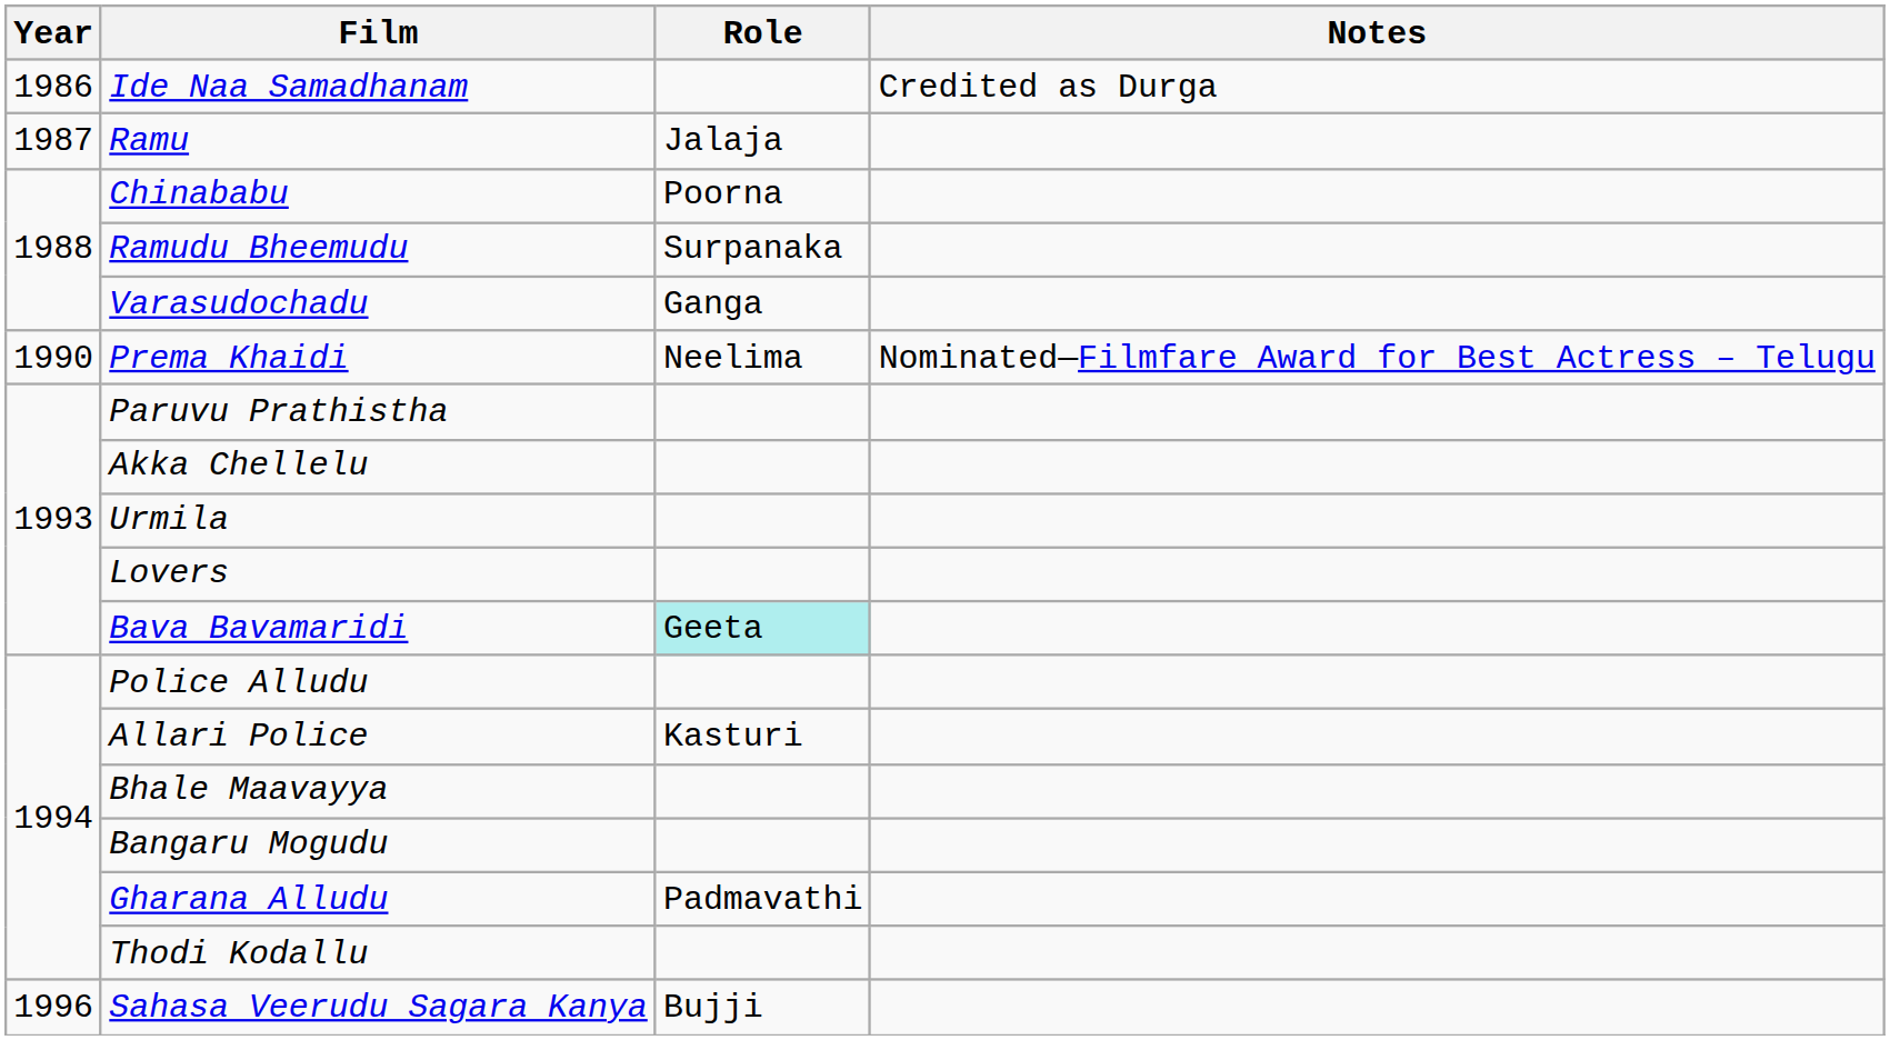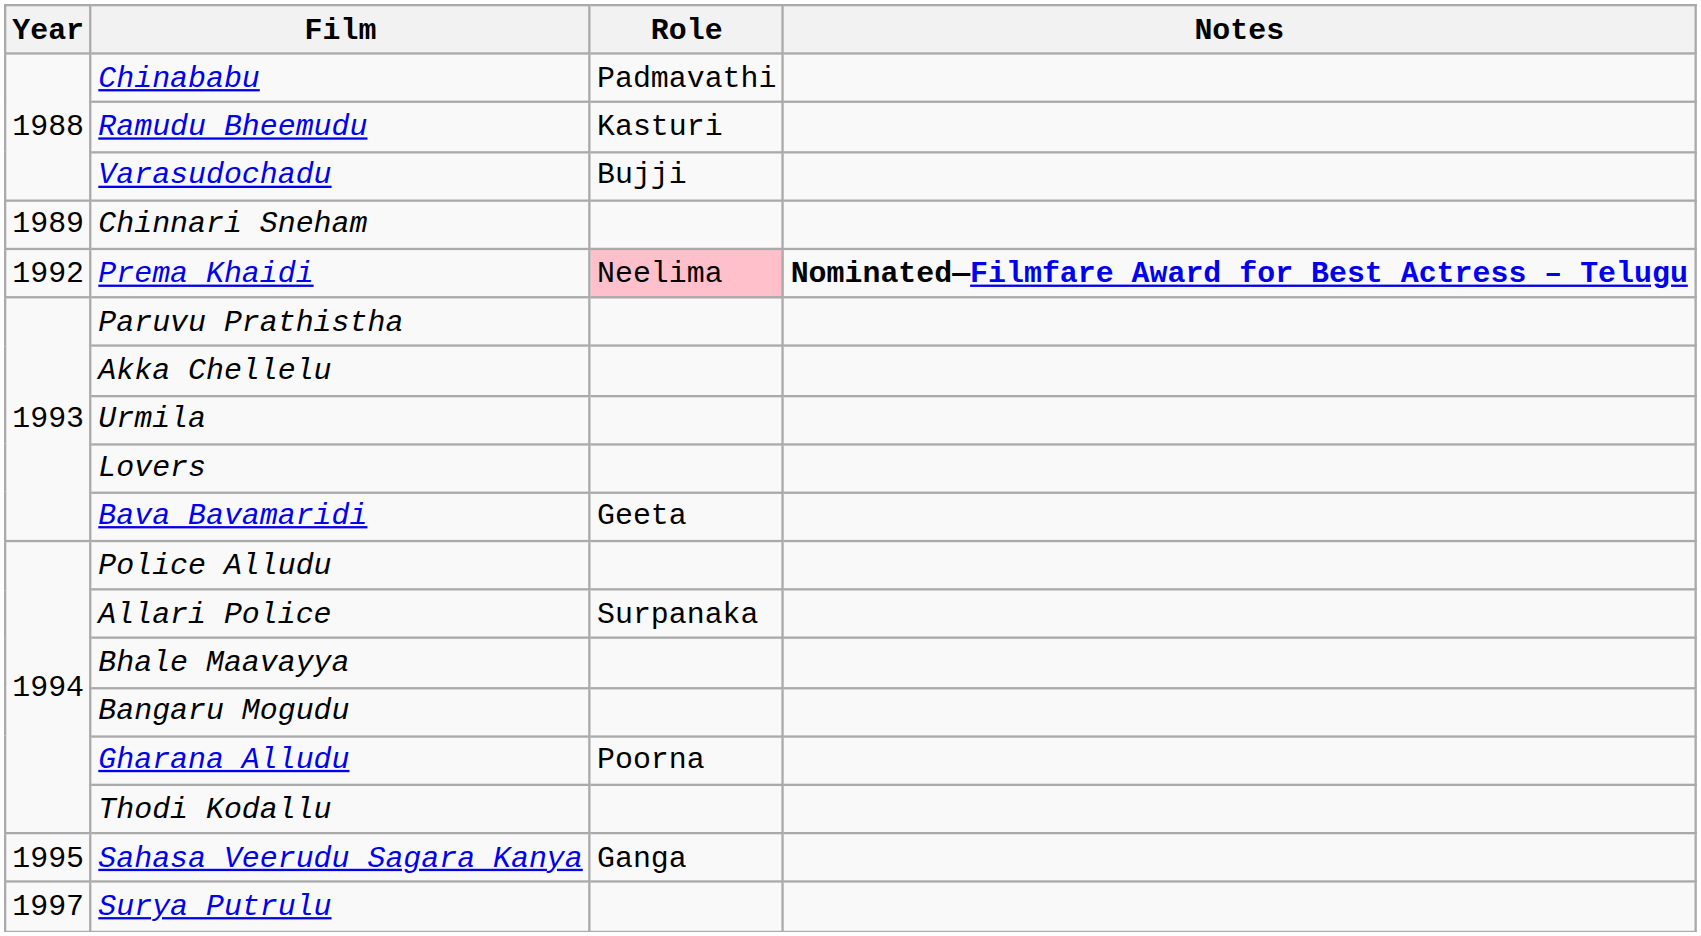 <table class="wikitable sortable">
 <tr>
 <th>Year</th>
 <th>Film</th>
 <th>Role</th>
 <th>Notes</th>
 </tr>
 <tr>
-<td>1986</td>
-<td><em><a href='#'>Ide Naa Samadhanam</a></em></td>
-<td></td>
-<td>Credited as Durga</td>
-</tr>
-<tr>
-<td>1987</td>
-<td><a href='#'><em>Ramu</em></a></td>
-<td>Jalaja</td>
-<td></td>
-</tr>
-<tr>
 <td rowspan="3">1988</td>
 <td><em><a href='#'>Chinababu</a></em></td>
-<td>Poorna</td>
+<td>Padmavathi</td>
 <td></td>
 </tr>
 <tr>
 <td><em><a href='#'>Ramudu Bheemudu</a></em></td>
-<td>Surpanaka</td>
+<td>Kasturi</td>
 </tr>
 <tr>
 <td><em><a href='#'>Varasudochadu</a></em></td>
-<td>Ganga</td>
+<td>Bujji</td>
 <td></td>
 </tr>
 <tr>
-<td>1990</td>
+<td>1989</td>
+<td><em>Chinnari Sneham</em></td>
+<td></td>
+<td></td>
+</tr>
+<tr>
+<td>1992</td>
 <td><em><a href='#'>Prema Khaidi</a></em></td>
-<td>Neelima</td>
-<td>Nominated—<a href='#'>Filmfare Award for Best Actress – Telugu</a></td>
+<td style="background: pink;">Neelima</td>
+<td><strong>Nominated—<a href='#'>Filmfare Award for Best Actress – Telugu</a></strong></td>
 </tr>
 <tr>
 <td rowspan="5">1993</td>
 <td><em>Paruvu Prathistha</em></td>
 <td></td>
 <td></td>
 </tr>
 <tr>
 <td><em>Akka Chellelu </em></td>
 <td></td>
 <td></td>
 </tr>
 <tr>
 <td><em>Urmila</em></td>
 <td></td>
 <td></td>
 </tr>
 <tr>
 <td><em>Lovers</em></td>
 <td></td>
 <td></td>
 </tr>
 <tr>
 <td><em><a href='#'>Bava Bavamaridi</a></em></td>
-<td style="background: paleturquoise;">Geeta</td>
+<td>Geeta</td>
 <td></td>
 </tr>
 <tr>
 <td rowspan="6">1994</td>
 <td><em>Police Alludu</em></td>
 <td></td>
 <td></td>
 </tr>
 <tr>
 <td><em>Allari Police </em></td>
-<td>Kasturi</td>
+<td>Surpanaka</td>
 <td></td>
 </tr>
 <tr>
 <td><em>Bhale Maavayya</em></td>
 <td></td>
 <td></td>
 </tr>
 <tr>
 <td><em>Bangaru Mogudu </em></td>
 <td></td>
 <td></td>
 </tr>
 <tr>
 <td><em><a href='#'>Gharana Alludu</a></em></td>
-<td>Padmavathi</td>
+<td>Poorna</td>
 <td></td>
 </tr>
 <tr>
 <td><em>Thodi Kodallu</em></td>
 <td></td>
 <td></td>
 </tr>
 <tr>
-<td>1996</td>
+<td>1995</td>
 <td><em><a href='#'>Sahasa Veerudu Sagara Kanya</a></em></td>
-<td>Bujji</td>
+<td>Ganga</td>
+<td></td>
+</tr>
+<tr>
+<td>1997</td>
+<td><em><a href='#'>Surya Putrulu</a></em></td>
+<td></td>
 <td></td>
 </tr>
 <tr>
 </tr>
 </table>
